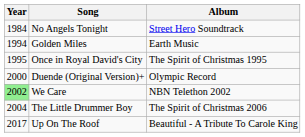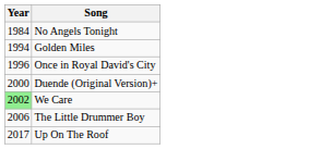 <table class="wikitable">
 <tr>
 <th>Year</th>
 <th>Song</th>
-<th>Album</th>
 </tr>
 <tr>
 <td>1984</td>
 <td>No Angels Tonight</td>
-<td><a href='#'>Street Hero</a> Soundtrack</td>
 </tr>
 <tr>
 <td>1994</td>
 <td>Golden Miles</td>
-<td>Earth Music</td>
 </tr>
 <tr>
-<td>1995</td>
+<td>1996</td>
 <td>Once in Royal David's City</td>
-<td>The Spirit of Christmas 1995</td>
 </tr>
 <tr>
 <td>2000</td>
 <td>Duende (Original Version)+</td>
-<td>Olympic Record</td>
 </tr>
 <tr>
 <td style="background: lightgreen;">2002</td>
 <td>We Care</td>
-<td>NBN Telethon 2002<br></td>
 </tr>
 <tr>
-<td>2004</td>
+<td>2006</td>
 <td>The Little Drummer Boy</td>
-<td>The Spirit of Christmas 2006<br></td>
 </tr>
 <tr>
 <td>2017</td>
 <td>Up On The Roof</td>
-<td>Beautiful - A Tribute To Carole King<br></td>
 </tr>
 </table>
